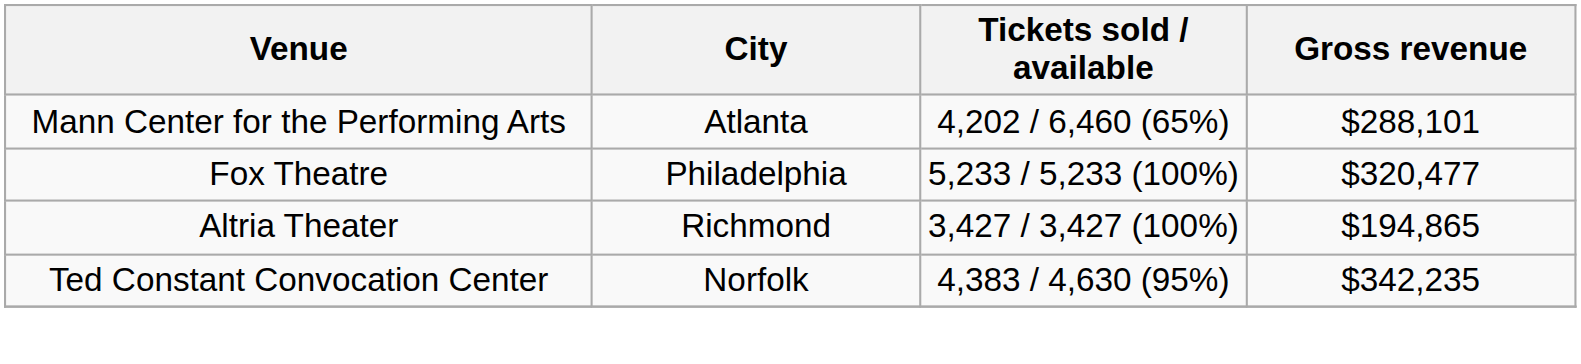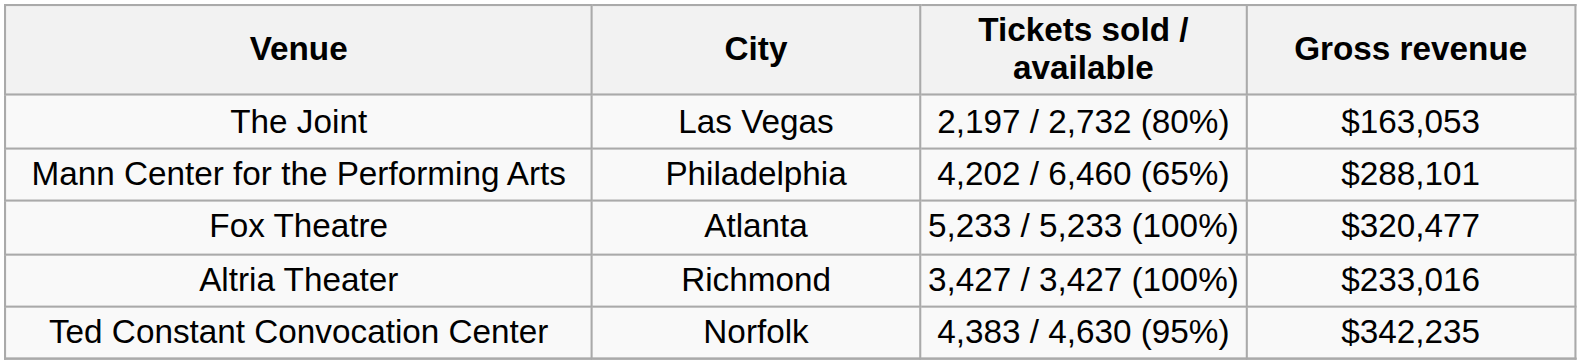 <table class="wikitable" style="text-align:center">
 <tr>
 <th style="width:275px;">Venue</th>
 <th style="width:150px;">City</th>
 <th style="width:150px;">Tickets sold / available</th>
 <th style="width:150px;">Gross revenue</th>
 </tr>
 <tr>
+<td>The Joint</td>
+<td>Las Vegas</td>
+<td>2,197 / 2,732 (80%)</td>
+<td>$163,053</td>
+</tr>
+<tr>
 <td>Mann Center for the Performing Arts</td>
-<td>Atlanta</td>
+<td>Philadelphia</td>
 <td>4,202 / 6,460 (65%)</td>
 <td>$288,101</td>
 </tr>
 <tr>
 <td>Fox Theatre</td>
-<td>Philadelphia</td>
+<td>Atlanta</td>
 <td>5,233 / 5,233 (100%)</td>
 <td>$320,477</td>
 </tr>
 <tr>
 <td>Altria Theater</td>
 <td>Richmond</td>
 <td>3,427 / 3,427 (100%)</td>
-<td>$194,865</td>
+<td>$233,016</td>
 </tr>
 <tr>
 <td>Ted Constant Convocation Center</td>
 <td>Norfolk</td>
 <td>4,383 / 4,630 (95%)</td>
 <td>$342,235</td>
 </tr>
 <tr>
 </tr>
 </table>
